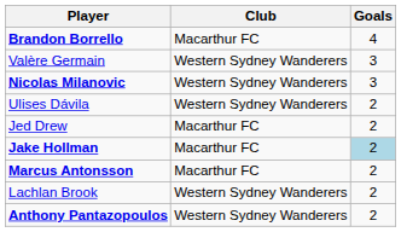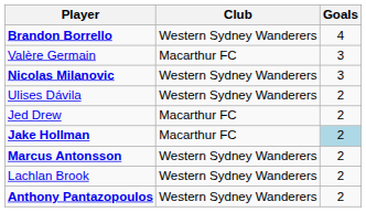 <table class="wikitable">
 <tr>
 <th>Player</th>
 <th>Club</th>
 <th>Goals</th>
 </tr>
 <tr>
 <td> <strong><a href='#'>Brandon Borrello</a></strong></td>
-<td>Macarthur FC</td>
+<td>Western Sydney Wanderers</td>
 <td align="center">4</td>
 </tr>
 <tr>
 <td> <a href='#'>Valère Germain</a></td>
-<td>Western Sydney Wanderers</td>
+<td>Macarthur FC</td>
 <td align="center">3</td>
 </tr>
 <tr>
 <td> <strong><a href='#'>Nicolas Milanovic</a></strong></td>
 <td>Western Sydney Wanderers</td>
 <td align="center">3</td>
 </tr>
 <tr>
 <td> <a href='#'>Ulises Dávila</a></td>
 <td>Western Sydney Wanderers</td>
 <td align="center">2</td>
 </tr>
 <tr>
 <td> <a href='#'>Jed Drew</a></td>
 <td>Macarthur FC</td>
 <td align="center">2</td>
 </tr>
 <tr>
 <td> <strong><a href='#'>Jake Hollman</a></strong></td>
 <td>Macarthur FC</td>
 <td align="center" style="background: lightblue;">2</td>
 </tr>
 <tr>
 <td> <strong><a href='#'>Marcus Antonsson</a></strong></td>
-<td>Macarthur FC</td>
+<td>Western Sydney Wanderers</td>
 <td align="center">2</td>
 </tr>
 <tr>
 <td> <a href='#'>Lachlan Brook</a></td>
 <td>Western Sydney Wanderers</td>
 <td align="center">2</td>
 </tr>
 <tr>
 <td> <strong><a href='#'>Anthony Pantazopoulos</a></strong></td>
 <td>Western Sydney Wanderers</td>
 <td align="center">2</td>
 </tr>
 </table>
